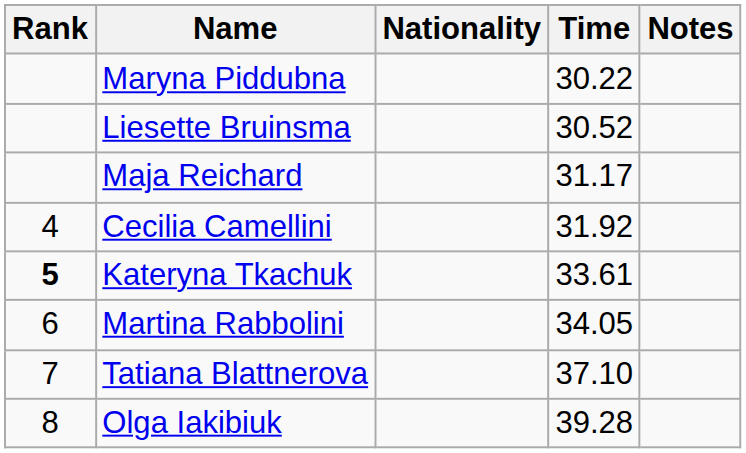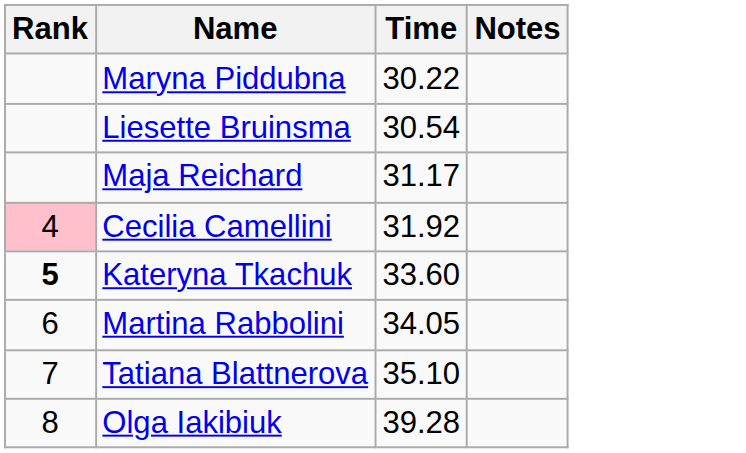 <table class="wikitable sortable" style="text-align:center">
 <tr>
 <th>Rank</th>
 <th>Name</th>
-<th>Nationality</th>
 <th>Time</th>
 <th>Notes</th>
 </tr>
 <tr>
 <td></td>
 <td align=left><a href='#'>Maryna Piddubna</a></td>
-<td align=left></td>
 <td>30.22</td>
 <td></td>
 </tr>
 <tr>
 <td></td>
 <td align=left><a href='#'>Liesette Bruinsma</a></td>
-<td align=left></td>
-<td>30.52</td>
+<td>30.54</td>
 <td></td>
 </tr>
 <tr>
 <td></td>
 <td align=left><a href='#'>Maja Reichard</a></td>
-<td align=left></td>
 <td>31.17</td>
 <td></td>
 </tr>
 <tr>
-<td>4</td>
+<td style="background: pink;">4</td>
 <td align=left><a href='#'>Cecilia Camellini</a></td>
-<td align=left></td>
 <td>31.92</td>
 <td></td>
 </tr>
 <tr>
 <td><strong>5</strong></td>
 <td align=left><a href='#'>Kateryna Tkachuk</a></td>
-<td align=left></td>
-<td>33.61</td>
+<td>33.60</td>
 <td></td>
 </tr>
 <tr>
 <td>6</td>
 <td align=left><a href='#'>Martina Rabbolini</a></td>
-<td align=left></td>
 <td>34.05</td>
 <td></td>
 </tr>
 <tr>
 <td>7</td>
 <td align=left><a href='#'>Tatiana Blattnerova</a></td>
-<td align=left></td>
-<td>37.10</td>
+<td>35.10</td>
 <td></td>
 </tr>
 <tr>
 <td>8</td>
 <td align=left><a href='#'>Olga Iakibiuk</a></td>
-<td align=left></td>
 <td>39.28</td>
 <td></td>
 </tr>
 </table>
